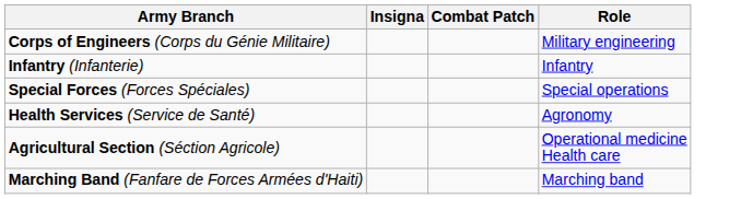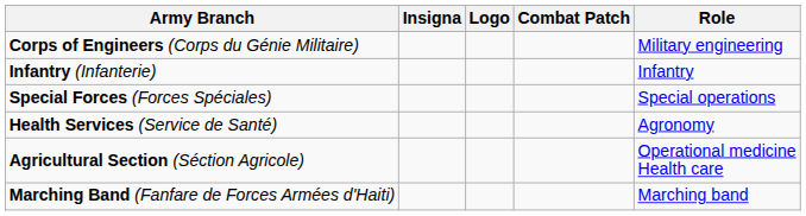 <table class="wikitable sortable">
 <tr>
 <th>Army Branch</th>
 <th>Insigna</th>
+<th>Logo</th>
 <th>Combat Patch</th>
 <th>Role</th>
 </tr>
 <tr>
 <td><strong>Corps of Engineers</strong> <em>(Corps du Génie Militaire)</em></td>
+<td></td>
 <td></td>
 <td></td>
 <td><a href='#'>Military engineering</a></td>
 </tr>
 <tr>
 <td><strong>Infantry</strong> <em>(Infanterie)</em></td>
 <td></td>
 <td></td>
+<td></td>
 <td><a href='#'>Infantry</a></td>
 </tr>
 <tr>
 <td><strong>Special Forces</strong> <em>(Forces Spéciales)</em></td>
+<td></td>
 <td></td>
 <td></td>
 <td><a href='#'>Special operations</a></td>
 </tr>
 <tr>
 <td><strong>Health Services</strong> <em>(Service de Santé)</em></td>
 <td></td>
 <td></td>
+<td></td>
 <td><a href='#'>Agronomy</a></td>
 </tr>
 <tr>
 <td><strong>Agricultural Section</strong> <em>(Séction Agricole)</em></td>
+<td></td>
 <td></td>
 <td></td>
 <td><a href='#'>Operational medicine</a><br><a href='#'>Health care</a></td>
 </tr>
 <tr>
 <td><strong>Marching Band</strong> <em>(Fanfare de Forces Armées d'Haiti)</em></td>
 <td></td>
 <td></td>
+<td></td>
 <td><a href='#'>Marching band</a></td>
 </tr>
 </table>
